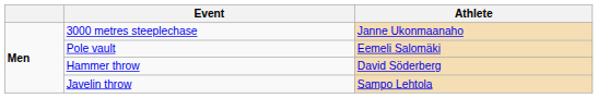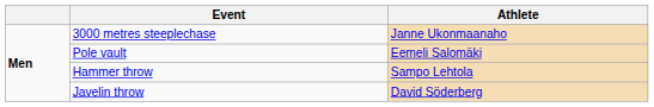 <table class=wikitable style="font-size:90%" width=60%>
 <tr>
 <th></th>
 <th>Event</th>
 <th>Athlete</th>
 </tr>
 <tr>
 <td rowspan=4><strong>Men</strong></td>
 <td><a href='#'>3000 metres steeplechase</a></td>
 <td bgcolor="wheat"><a href='#'>Janne Ukonmaanaho</a></td>
 </tr>
 <tr>
 <td><a href='#'>Pole vault</a></td>
 <td bgcolor="wheat"><a href='#'>Eemeli Salomäki</a></td>
 </tr>
 <tr>
 <td><a href='#'>Hammer throw</a></td>
-<td bgcolor="wheat"><a href='#'>David Söderberg</a></td>
+<td bgcolor="wheat"><a href='#'>Sampo Lehtola</a></td>
 </tr>
 <tr>
 <td><a href='#'>Javelin throw</a></td>
-<td bgcolor="wheat"><a href='#'>Sampo Lehtola</a></td>
+<td bgcolor="wheat"><a href='#'>David Söderberg</a></td>
 </tr>
 </table>
